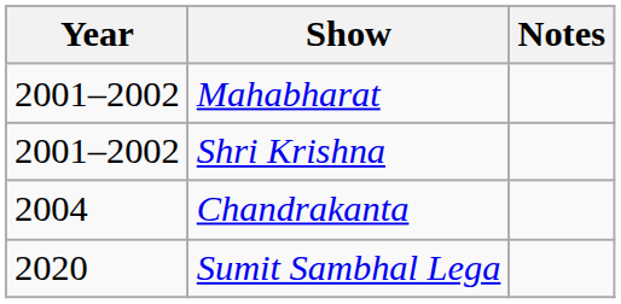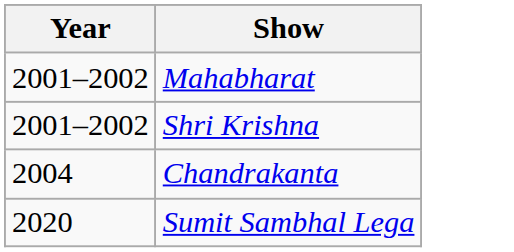 <table class="wikitable sortable">
 <tr>
 <th>Year</th>
 <th>Show</th>
-<th>Notes</th>
 </tr>
 <tr>
 <td>2001–2002</td>
 <td><em><a href='#'>Mahabharat</a></em></td>
-<td></td>
 </tr>
 <tr>
 <td>2001–2002</td>
 <td><em><a href='#'>Shri Krishna</a></em></td>
-<td></td>
 </tr>
 <tr>
 <td>2004</td>
 <td><em><a href='#'>Chandrakanta</a></em></td>
-<td></td>
 </tr>
 <tr>
 <td>2020</td>
 <td><em><a href='#'>Sumit Sambhal Lega</a></em></td>
-<td></td>
 </tr>
 </table>
